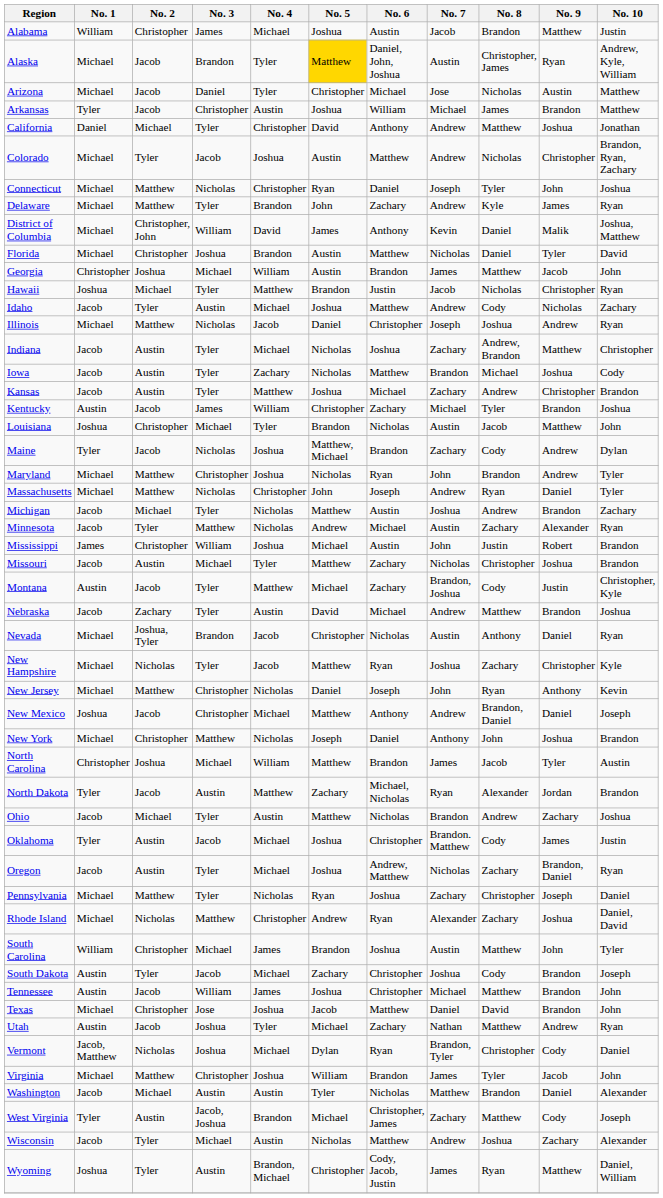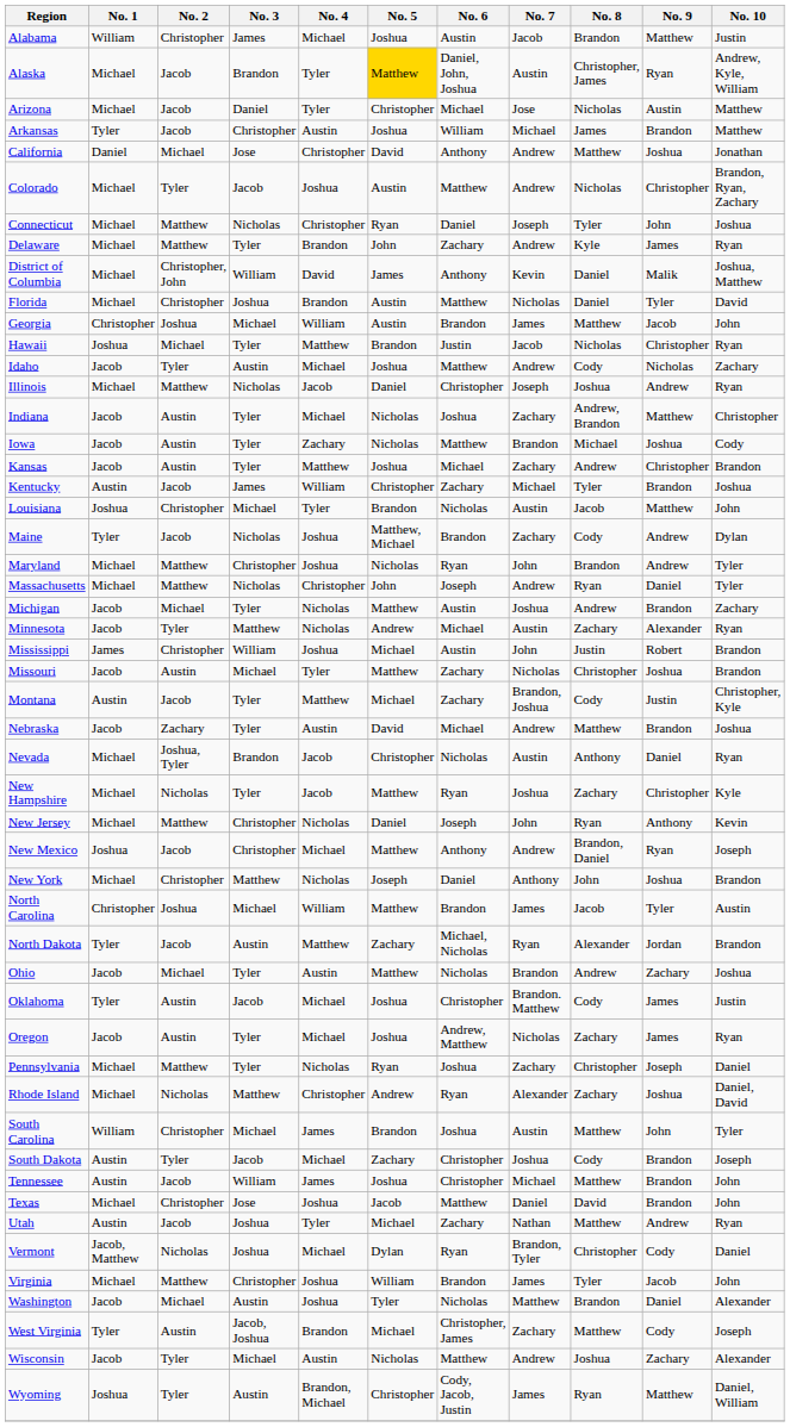 <table class="wikitable sortable mw-collapsible" style="min-width:22em">
 <tr>
 <th width=150>Region</th>
 <th>No. 1</th>
 <th>No. 2</th>
 <th>No. 3</th>
 <th>No. 4</th>
 <th>No. 5</th>
 <th>No. 6</th>
 <th>No. 7</th>
 <th>No. 8</th>
 <th>No. 9</th>
 <th>No. 10</th>
 </tr>
 <tr>
 <td><a href='#'>Alabama</a></td>
 <td>William</td>
 <td>Christopher</td>
 <td>James</td>
 <td>Michael</td>
 <td>Joshua</td>
 <td>Austin</td>
 <td>Jacob</td>
 <td>Brandon</td>
 <td>Matthew</td>
 <td>Justin</td>
 </tr>
 <tr>
 <td><a href='#'>Alaska</a></td>
 <td>Michael</td>
 <td>Jacob</td>
 <td>Brandon</td>
 <td>Tyler</td>
 <td style="background: gold;">Matthew</td>
 <td>Daniel, John, Joshua</td>
 <td>Austin</td>
 <td>Christopher, James</td>
 <td>Ryan</td>
 <td>Andrew, Kyle, William</td>
 </tr>
 <tr>
 <td><a href='#'>Arizona</a></td>
 <td>Michael</td>
 <td>Jacob</td>
 <td>Daniel</td>
 <td>Tyler</td>
 <td>Christopher</td>
 <td>Michael</td>
 <td>Jose</td>
 <td>Nicholas</td>
 <td>Austin</td>
 <td>Matthew</td>
 </tr>
 <tr>
 <td><a href='#'>Arkansas</a></td>
 <td>Tyler</td>
 <td>Jacob</td>
 <td>Christopher</td>
 <td>Austin</td>
 <td>Joshua</td>
 <td>William</td>
 <td>Michael</td>
 <td>James</td>
 <td>Brandon</td>
 <td>Matthew</td>
 </tr>
 <tr>
 <td><a href='#'>California</a></td>
 <td>Daniel</td>
 <td>Michael</td>
-<td>Tyler</td>
+<td>Jose</td>
 <td>Christopher</td>
 <td>David</td>
 <td>Anthony</td>
 <td>Andrew</td>
 <td>Matthew</td>
 <td>Joshua</td>
 <td>Jonathan</td>
 </tr>
 <tr>
 <td><a href='#'>Colorado</a></td>
 <td>Michael</td>
 <td>Tyler</td>
 <td>Jacob</td>
 <td>Joshua</td>
 <td>Austin</td>
 <td>Matthew</td>
 <td>Andrew</td>
 <td>Nicholas</td>
 <td>Christopher</td>
 <td>Brandon, Ryan, Zachary</td>
 </tr>
 <tr>
 <td><a href='#'>Connecticut</a></td>
 <td>Michael</td>
 <td>Matthew</td>
 <td>Nicholas</td>
 <td>Christopher</td>
 <td>Ryan</td>
 <td>Daniel</td>
 <td>Joseph</td>
 <td>Tyler</td>
 <td>John</td>
 <td>Joshua</td>
 </tr>
 <tr>
 <td><a href='#'>Delaware</a></td>
 <td>Michael</td>
 <td>Matthew</td>
 <td>Tyler</td>
 <td>Brandon</td>
 <td>John</td>
 <td>Zachary</td>
 <td>Andrew</td>
 <td>Kyle</td>
 <td>James</td>
 <td>Ryan</td>
 </tr>
 <tr>
 <td><a href='#'>District of Columbia</a></td>
 <td>Michael</td>
 <td>Christopher, John</td>
 <td>William</td>
 <td>David</td>
 <td>James</td>
 <td>Anthony</td>
 <td>Kevin</td>
 <td>Daniel</td>
 <td>Malik</td>
 <td>Joshua, Matthew</td>
 </tr>
 <tr>
 <td><a href='#'>Florida</a></td>
 <td>Michael</td>
 <td>Christopher</td>
 <td>Joshua</td>
 <td>Brandon</td>
 <td>Austin</td>
 <td>Matthew</td>
 <td>Nicholas</td>
 <td>Daniel</td>
 <td>Tyler</td>
 <td>David</td>
 </tr>
 <tr>
 <td><a href='#'>Georgia</a></td>
 <td>Christopher</td>
 <td>Joshua</td>
 <td>Michael</td>
 <td>William</td>
 <td>Austin</td>
 <td>Brandon</td>
 <td>James</td>
 <td>Matthew</td>
 <td>Jacob</td>
 <td>John</td>
 </tr>
 <tr>
 <td><a href='#'>Hawaii</a></td>
 <td>Joshua</td>
 <td>Michael</td>
 <td>Tyler</td>
 <td>Matthew</td>
 <td>Brandon</td>
 <td>Justin</td>
 <td>Jacob</td>
 <td>Nicholas</td>
 <td>Christopher</td>
 <td>Ryan</td>
 </tr>
 <tr>
 <td><a href='#'>Idaho</a></td>
 <td>Jacob</td>
 <td>Tyler</td>
 <td>Austin</td>
 <td>Michael</td>
 <td>Joshua</td>
 <td>Matthew</td>
 <td>Andrew</td>
 <td>Cody</td>
 <td>Nicholas</td>
 <td>Zachary</td>
 </tr>
 <tr>
 <td><a href='#'>Illinois</a></td>
 <td>Michael</td>
 <td>Matthew</td>
 <td>Nicholas</td>
 <td>Jacob</td>
 <td>Daniel</td>
 <td>Christopher</td>
 <td>Joseph</td>
 <td>Joshua</td>
 <td>Andrew</td>
 <td>Ryan</td>
 </tr>
 <tr>
 <td><a href='#'>Indiana</a></td>
 <td>Jacob</td>
 <td>Austin</td>
 <td>Tyler</td>
 <td>Michael</td>
 <td>Nicholas</td>
 <td>Joshua</td>
 <td>Zachary</td>
 <td>Andrew, Brandon</td>
 <td>Matthew</td>
 <td>Christopher</td>
 </tr>
 <tr>
 <td><a href='#'>Iowa</a></td>
 <td>Jacob</td>
 <td>Austin</td>
 <td>Tyler</td>
 <td>Zachary</td>
 <td>Nicholas</td>
 <td>Matthew</td>
 <td>Brandon</td>
 <td>Michael</td>
 <td>Joshua</td>
 <td>Cody</td>
 </tr>
 <tr>
 <td><a href='#'>Kansas</a></td>
 <td>Jacob</td>
 <td>Austin</td>
 <td>Tyler</td>
 <td>Matthew</td>
 <td>Joshua</td>
 <td>Michael</td>
 <td>Zachary</td>
 <td>Andrew</td>
 <td>Christopher</td>
 <td>Brandon</td>
 </tr>
 <tr>
 <td><a href='#'>Kentucky</a></td>
 <td>Austin</td>
 <td>Jacob</td>
 <td>James</td>
 <td>William</td>
 <td>Christopher</td>
 <td>Zachary</td>
 <td>Michael</td>
 <td>Tyler</td>
 <td>Brandon</td>
 <td>Joshua</td>
 </tr>
 <tr>
 <td><a href='#'>Louisiana</a></td>
 <td>Joshua</td>
 <td>Christopher</td>
 <td>Michael</td>
 <td>Tyler</td>
 <td>Brandon</td>
 <td>Nicholas</td>
 <td>Austin</td>
 <td>Jacob</td>
 <td>Matthew</td>
 <td>John</td>
 </tr>
 <tr>
 <td><a href='#'>Maine</a></td>
 <td>Tyler</td>
 <td>Jacob</td>
 <td>Nicholas</td>
 <td>Joshua</td>
 <td>Matthew, Michael</td>
 <td>Brandon</td>
 <td>Zachary</td>
 <td>Cody</td>
 <td>Andrew</td>
 <td>Dylan</td>
 </tr>
 <tr>
 <td><a href='#'>Maryland</a></td>
 <td>Michael</td>
 <td>Matthew</td>
 <td>Christopher</td>
 <td>Joshua</td>
 <td>Nicholas</td>
 <td>Ryan</td>
 <td>John</td>
 <td>Brandon</td>
 <td>Andrew</td>
 <td>Tyler</td>
 </tr>
 <tr>
 <td><a href='#'>Massachusetts</a></td>
 <td>Michael</td>
 <td>Matthew</td>
 <td>Nicholas</td>
 <td>Christopher</td>
 <td>John</td>
 <td>Joseph</td>
 <td>Andrew</td>
 <td>Ryan</td>
 <td>Daniel</td>
 <td>Tyler</td>
 </tr>
 <tr>
 <td><a href='#'>Michigan</a></td>
 <td>Jacob</td>
 <td>Michael</td>
 <td>Tyler</td>
 <td>Nicholas</td>
 <td>Matthew</td>
 <td>Austin</td>
 <td>Joshua</td>
 <td>Andrew</td>
 <td>Brandon</td>
 <td>Zachary</td>
 </tr>
 <tr>
 <td><a href='#'>Minnesota</a></td>
 <td>Jacob</td>
 <td>Tyler</td>
 <td>Matthew</td>
 <td>Nicholas</td>
 <td>Andrew</td>
 <td>Michael</td>
 <td>Austin</td>
 <td>Zachary</td>
 <td>Alexander</td>
 <td>Ryan</td>
 </tr>
 <tr>
 <td><a href='#'>Mississippi</a></td>
 <td>James</td>
 <td>Christopher</td>
 <td>William</td>
 <td>Joshua</td>
 <td>Michael</td>
 <td>Austin</td>
 <td>John</td>
 <td>Justin</td>
 <td>Robert</td>
 <td>Brandon</td>
 </tr>
 <tr>
 <td><a href='#'>Missouri</a></td>
 <td>Jacob</td>
 <td>Austin</td>
 <td>Michael</td>
 <td>Tyler</td>
 <td>Matthew</td>
 <td>Zachary</td>
 <td>Nicholas</td>
 <td>Christopher</td>
 <td>Joshua</td>
 <td>Brandon</td>
 </tr>
 <tr>
 <td><a href='#'>Montana</a></td>
 <td>Austin</td>
 <td>Jacob</td>
 <td>Tyler</td>
 <td>Matthew</td>
 <td>Michael</td>
 <td>Zachary</td>
 <td>Brandon, Joshua</td>
 <td>Cody</td>
 <td>Justin</td>
 <td>Christopher, Kyle</td>
 </tr>
 <tr>
 <td><a href='#'>Nebraska</a></td>
 <td>Jacob</td>
 <td>Zachary</td>
 <td>Tyler</td>
 <td>Austin</td>
 <td>David</td>
 <td>Michael</td>
 <td>Andrew</td>
 <td>Matthew</td>
 <td>Brandon</td>
 <td>Joshua</td>
 </tr>
 <tr>
 <td><a href='#'>Nevada</a></td>
 <td>Michael</td>
 <td>Joshua, Tyler</td>
 <td>Brandon</td>
 <td>Jacob</td>
 <td>Christopher</td>
 <td>Nicholas</td>
 <td>Austin</td>
 <td>Anthony</td>
 <td>Daniel</td>
 <td>Ryan</td>
 </tr>
 <tr>
 <td><a href='#'>New Hampshire</a></td>
 <td>Michael</td>
 <td>Nicholas</td>
 <td>Tyler</td>
 <td>Jacob</td>
 <td>Matthew</td>
 <td>Ryan</td>
 <td>Joshua</td>
 <td>Zachary</td>
 <td>Christopher</td>
 <td>Kyle</td>
 </tr>
 <tr>
 <td><a href='#'>New Jersey</a></td>
 <td>Michael</td>
 <td>Matthew</td>
 <td>Christopher</td>
 <td>Nicholas</td>
 <td>Daniel</td>
 <td>Joseph</td>
 <td>John</td>
 <td>Ryan</td>
 <td>Anthony</td>
 <td>Kevin</td>
 </tr>
 <tr>
 <td><a href='#'>New Mexico</a></td>
 <td>Joshua</td>
 <td>Jacob</td>
 <td>Christopher</td>
 <td>Michael</td>
 <td>Matthew</td>
 <td>Anthony</td>
 <td>Andrew</td>
 <td>Brandon, Daniel</td>
-<td>Daniel</td>
+<td>Ryan</td>
 <td>Joseph</td>
 </tr>
 <tr>
 <td><a href='#'>New York</a></td>
 <td>Michael</td>
 <td>Christopher</td>
 <td>Matthew</td>
 <td>Nicholas</td>
 <td>Joseph</td>
 <td>Daniel</td>
 <td>Anthony</td>
 <td>John</td>
 <td>Joshua</td>
 <td>Brandon</td>
 </tr>
 <tr>
 <td><a href='#'>North Carolina</a></td>
 <td>Christopher</td>
 <td>Joshua</td>
 <td>Michael</td>
 <td>William</td>
 <td>Matthew</td>
 <td>Brandon</td>
 <td>James</td>
 <td>Jacob</td>
 <td>Tyler</td>
 <td>Austin</td>
 </tr>
 <tr>
 <td><a href='#'>North Dakota</a></td>
 <td>Tyler</td>
 <td>Jacob</td>
 <td>Austin</td>
 <td>Matthew</td>
 <td>Zachary</td>
 <td>Michael, Nicholas</td>
 <td>Ryan</td>
 <td>Alexander</td>
 <td>Jordan</td>
 <td>Brandon</td>
 </tr>
 <tr>
 <td><a href='#'>Ohio</a></td>
 <td>Jacob</td>
 <td>Michael</td>
 <td>Tyler</td>
 <td>Austin</td>
 <td>Matthew</td>
 <td>Nicholas</td>
 <td>Brandon</td>
 <td>Andrew</td>
 <td>Zachary</td>
 <td>Joshua</td>
 </tr>
 <tr>
 <td><a href='#'>Oklahoma</a></td>
 <td>Tyler</td>
 <td>Austin</td>
 <td>Jacob</td>
 <td>Michael</td>
 <td>Joshua</td>
 <td>Christopher</td>
 <td>Brandon. Matthew</td>
 <td>Cody</td>
 <td>James</td>
 <td>Justin</td>
 </tr>
 <tr>
 <td><a href='#'>Oregon</a></td>
 <td>Jacob</td>
 <td>Austin</td>
 <td>Tyler</td>
 <td>Michael</td>
 <td>Joshua</td>
 <td>Andrew, Matthew</td>
 <td>Nicholas</td>
 <td>Zachary</td>
-<td>Brandon, Daniel</td>
+<td>James</td>
 <td>Ryan</td>
 </tr>
 <tr>
 <td><a href='#'>Pennsylvania</a></td>
 <td>Michael</td>
 <td>Matthew</td>
 <td>Tyler</td>
 <td>Nicholas</td>
 <td>Ryan</td>
 <td>Joshua</td>
 <td>Zachary</td>
 <td>Christopher</td>
 <td>Joseph</td>
 <td>Daniel</td>
 </tr>
 <tr>
 <td><a href='#'>Rhode Island</a></td>
 <td>Michael</td>
 <td>Nicholas</td>
 <td>Matthew</td>
 <td>Christopher</td>
 <td>Andrew</td>
 <td>Ryan</td>
 <td>Alexander</td>
 <td>Zachary</td>
 <td>Joshua</td>
 <td>Daniel, David</td>
 </tr>
 <tr>
 <td><a href='#'>South Carolina</a></td>
 <td>William</td>
 <td>Christopher</td>
 <td>Michael</td>
 <td>James</td>
 <td>Brandon</td>
 <td>Joshua</td>
 <td>Austin</td>
 <td>Matthew</td>
 <td>John</td>
 <td>Tyler</td>
 </tr>
 <tr>
 <td><a href='#'>South Dakota</a></td>
 <td>Austin</td>
 <td>Tyler</td>
 <td>Jacob</td>
 <td>Michael</td>
 <td>Zachary</td>
 <td>Christopher</td>
 <td>Joshua</td>
 <td>Cody</td>
 <td>Brandon</td>
 <td>Joseph</td>
 </tr>
 <tr>
 <td><a href='#'>Tennessee</a></td>
 <td>Austin</td>
 <td>Jacob</td>
 <td>William</td>
 <td>James</td>
 <td>Joshua</td>
 <td>Christopher</td>
 <td>Michael</td>
 <td>Matthew</td>
 <td>Brandon</td>
 <td>John</td>
 </tr>
 <tr>
 <td><a href='#'>Texas</a></td>
 <td>Michael</td>
 <td>Christopher</td>
 <td>Jose</td>
 <td>Joshua</td>
 <td>Jacob</td>
 <td>Matthew</td>
 <td>Daniel</td>
 <td>David</td>
 <td>Brandon</td>
 <td>John</td>
 </tr>
 <tr>
 <td><a href='#'>Utah</a></td>
 <td>Austin</td>
 <td>Jacob</td>
 <td>Joshua</td>
 <td>Tyler</td>
 <td>Michael</td>
 <td>Zachary</td>
 <td>Nathan</td>
 <td>Matthew</td>
 <td>Andrew</td>
 <td>Ryan</td>
 </tr>
 <tr>
 <td><a href='#'>Vermont</a></td>
 <td>Jacob, Matthew</td>
 <td>Nicholas</td>
 <td>Joshua</td>
 <td>Michael</td>
 <td>Dylan</td>
 <td>Ryan</td>
 <td>Brandon, Tyler</td>
 <td>Christopher</td>
 <td>Cody</td>
 <td>Daniel</td>
 </tr>
 <tr>
 <td><a href='#'>Virginia</a></td>
 <td>Michael</td>
 <td>Matthew</td>
 <td>Christopher</td>
 <td>Joshua</td>
 <td>William</td>
 <td>Brandon</td>
 <td>James</td>
 <td>Tyler</td>
 <td>Jacob</td>
 <td>John</td>
 </tr>
 <tr>
 <td><a href='#'>Washington</a></td>
 <td>Jacob</td>
 <td>Michael</td>
 <td>Austin</td>
-<td>Austin</td>
+<td>Joshua</td>
 <td>Tyler</td>
 <td>Nicholas</td>
 <td>Matthew</td>
 <td>Brandon</td>
 <td>Daniel</td>
 <td>Alexander</td>
 </tr>
 <tr>
 <td><a href='#'>West Virginia</a></td>
 <td>Tyler</td>
 <td>Austin</td>
 <td>Jacob, Joshua</td>
 <td>Brandon</td>
 <td>Michael</td>
 <td>Christopher, James</td>
 <td>Zachary</td>
 <td>Matthew</td>
 <td>Cody</td>
 <td>Joseph</td>
 </tr>
 <tr>
 <td><a href='#'>Wisconsin</a></td>
 <td>Jacob</td>
 <td>Tyler</td>
 <td>Michael</td>
 <td>Austin</td>
 <td>Nicholas</td>
 <td>Matthew</td>
 <td>Andrew</td>
 <td>Joshua</td>
 <td>Zachary</td>
 <td>Alexander</td>
 </tr>
 <tr>
 <td><a href='#'>Wyoming</a></td>
 <td>Joshua</td>
 <td>Tyler</td>
 <td>Austin</td>
 <td>Brandon, Michael</td>
 <td>Christopher</td>
 <td>Cody, Jacob, Justin</td>
 <td>James</td>
 <td>Ryan</td>
 <td>Matthew</td>
 <td>Daniel, William</td>
 </tr>
 <tr>
 </tr>
 </table>
